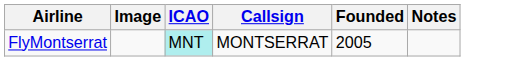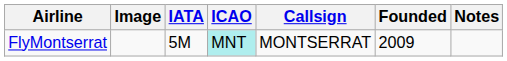 <table class="wikitable sortable">
 <tr>
 <th>Airline</th>
 <th>Image</th>
+<th><a href='#'>IATA</a></th>
 <th><a href='#'>ICAO</a></th>
 <th><a href='#'>Callsign</a></th>
 <th>Founded</th>
 <th>Notes</th>
 </tr>
 <tr>
 <td><a href='#'>FlyMontserrat</a></td>
 <td></td>
+<td>5M</td>
 <td style="background: paleturquoise;">MNT</td>
 <td>MONTSERRAT</td>
-<td>2005</td>
+<td>2009</td>
 <td></td>
 </tr>
 </table>
